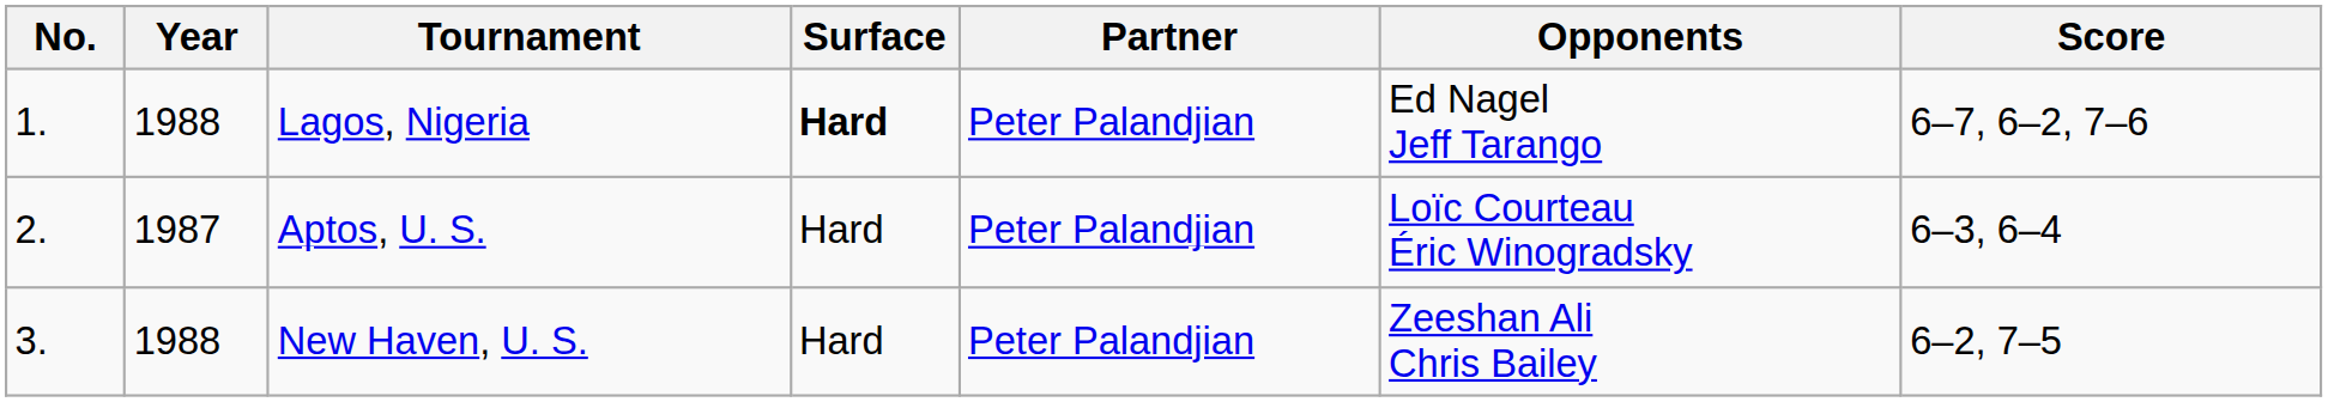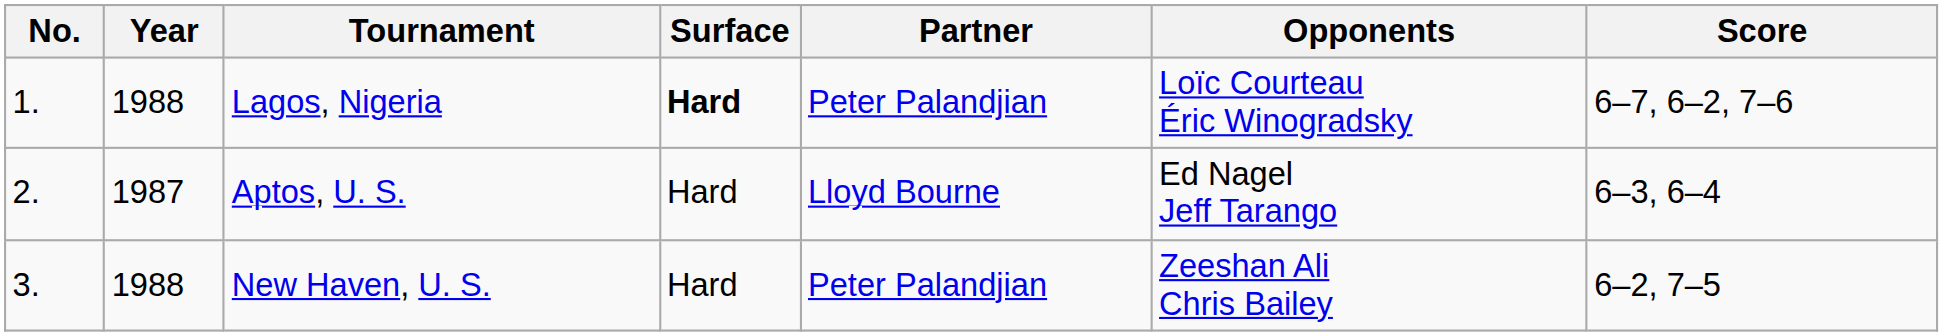 <table class="sortable wikitable" style=font-size:97%>
 <tr>
 <th width=40>No.</th>
 <th width=50>Year</th>
 <th width=200>Tournament</th>
 <th width=60>Surface</th>
 <th width=160>Partner</th>
 <th width=200>Opponents</th>
 <th width=160>Score</th>
 </tr>
 <tr>
 <td>1.</td>
 <td>1988</td>
 <td><a href='#'>Lagos</a>, <a href='#'>Nigeria</a></td>
 <td><strong>Hard</strong></td>
 <td> <a href='#'>Peter Palandjian</a></td>
-<td> Ed Nagel<br> <a href='#'>Jeff Tarango</a></td>
+<td> <a href='#'>Loïc Courteau</a><br> <a href='#'>Éric Winogradsky</a></td>
 <td>6–7, 6–2, 7–6</td>
 </tr>
 <tr>
 <td>2.</td>
 <td>1987</td>
 <td><a href='#'>Aptos</a>, <a href='#'>U. S.</a></td>
 <td>Hard</td>
-<td> <a href='#'>Peter Palandjian</a></td>
-<td> <a href='#'>Loïc Courteau</a><br> <a href='#'>Éric Winogradsky</a></td>
+<td> <a href='#'>Lloyd Bourne</a></td>
+<td> Ed Nagel<br> <a href='#'>Jeff Tarango</a></td>
 <td>6–3, 6–4</td>
 </tr>
 <tr>
 <td>3.</td>
 <td>1988</td>
 <td><a href='#'>New Haven</a>, <a href='#'>U. S.</a></td>
 <td>Hard</td>
 <td> <a href='#'>Peter Palandjian</a></td>
 <td> <a href='#'>Zeeshan Ali</a><br> <a href='#'>Chris Bailey</a></td>
 <td>6–2, 7–5</td>
 </tr>
 </table>
